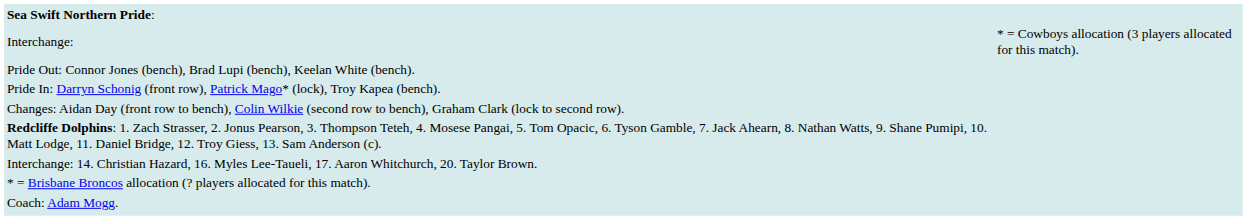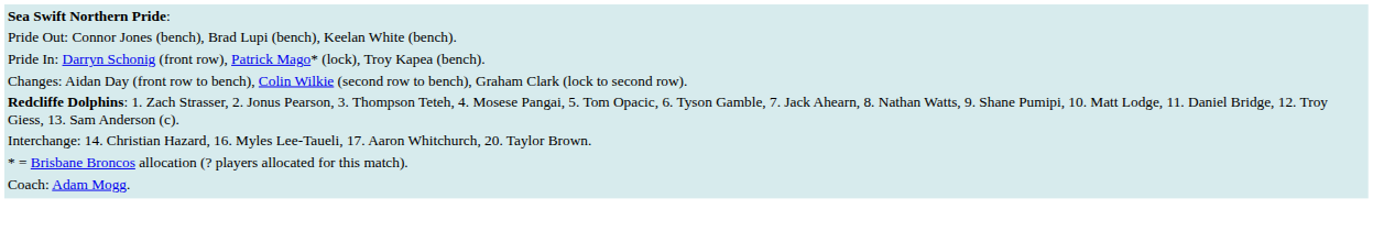 <table style="background:#d7ebed; font-size:85%; width:100%;">
 <tr>
 <td><strong>Sea Swift Northern Pride</strong>:             </td>
-</tr>
-<tr>
-<td>Interchange:    </td>
-<td>* = Cowboys allocation (3 players allocated for this match).</td>
 </tr>
 <tr>
 <td>Pride Out: Connor Jones (bench), Brad Lupi (bench), Keelan White (bench).</td>
 </tr>
 <tr>
 <td>Pride In: <a href='#'>Darryn Schonig</a> (front row), <a href='#'>Patrick Mago</a>* (lock), Troy Kapea (bench).</td>
 </tr>
 <tr>
 <td>Changes: Aidan Day (front row to bench), <a href='#'>Colin Wilkie</a> (second row to bench), Graham Clark (lock to second row).</td>
 </tr>
 <tr>
 <td><strong>Redcliffe Dolphins</strong>: 1. Zach Strasser, 2. Jonus Pearson, 3. Thompson Teteh, 4. Mosese Pangai, 5. Tom Opacic,     6. Tyson Gamble, 7. Jack Ahearn, 8. Nathan Watts, 9. Shane Pumipi, 10. Matt Lodge, 11. Daniel Bridge, 12. Troy Giess, 13. Sam Anderson (c).</td>
 </tr>
 <tr>
 <td>Interchange: 14. Christian Hazard, 16. Myles Lee-Taueli, 17. Aaron Whitchurch, 20. Taylor Brown.</td>
 </tr>
 <tr>
 <td>* = <a href='#'>Brisbane Broncos</a> allocation (? players allocated for this match).</td>
 </tr>
 <tr>
 <td>Coach: <a href='#'>Adam Mogg</a>.</td>
 </tr>
 <tr>
 </tr>
 </table>
